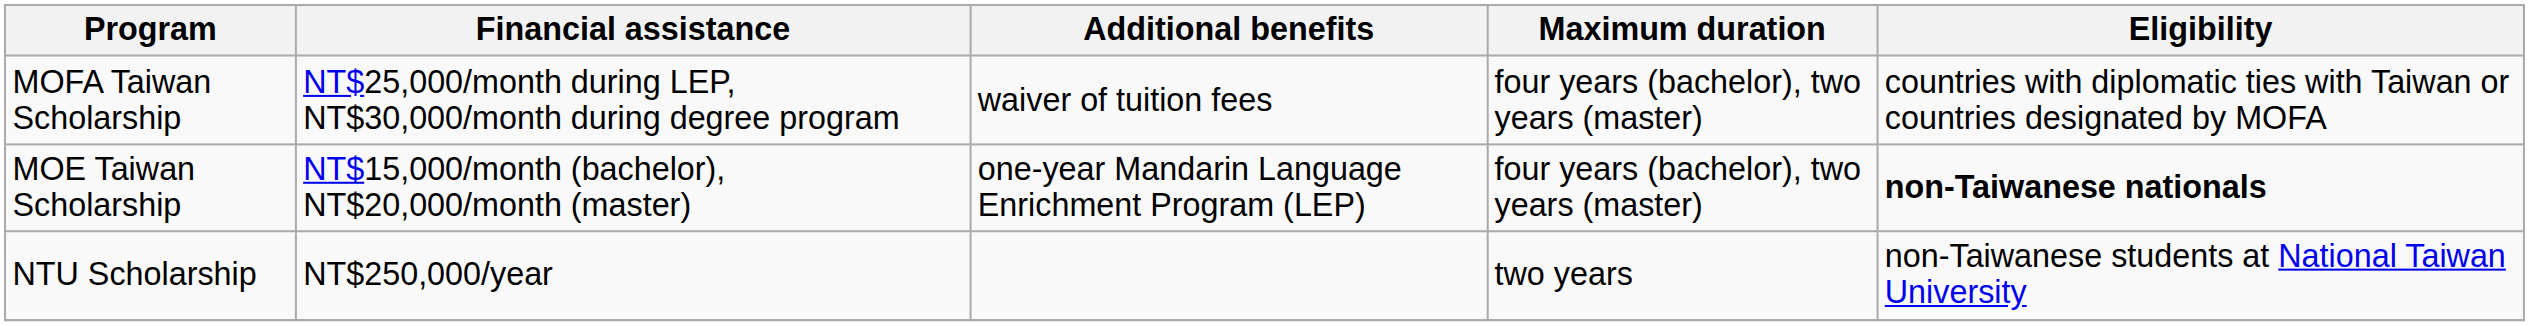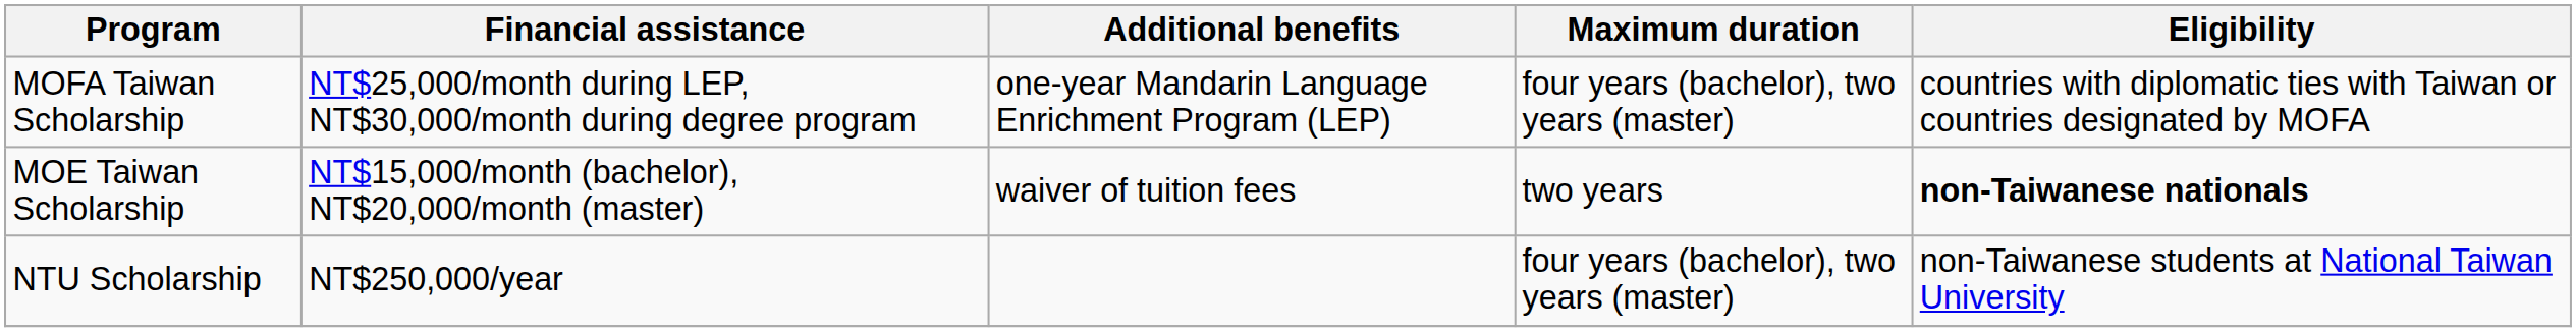 <table class=wikitable>
 <tr>
 <th>Program</th>
 <th>Financial assistance</th>
 <th>Additional benefits</th>
 <th>Maximum duration</th>
 <th>Eligibility</th>
 </tr>
 <tr>
 <td>MOFA Taiwan Scholarship</td>
 <td><a href='#'>NT$</a>25,000/month during LEP, NT$30,000/month during degree program</td>
-<td>waiver of tuition fees</td>
+<td>one-year Mandarin Language Enrichment Program (LEP)</td>
 <td>four years (bachelor), two years (master)</td>
 <td>countries with diplomatic ties with Taiwan or countries designated by MOFA</td>
 </tr>
 <tr>
 <td>MOE Taiwan Scholarship</td>
 <td><a href='#'>NT$</a>15,000/month (bachelor), NT$20,000/month (master)</td>
-<td>one-year Mandarin Language Enrichment Program (LEP)</td>
-<td>four years (bachelor), two years (master)</td>
+<td>waiver of tuition fees</td>
+<td>two years</td>
 <td><strong>non-Taiwanese nationals</strong></td>
 </tr>
 <tr>
 <td>NTU Scholarship</td>
 <td>NT$250,000/year</td>
 <td></td>
-<td>two years</td>
+<td>four years (bachelor), two years (master)</td>
 <td>non-Taiwanese students at <a href='#'>National Taiwan University</a></td>
 </tr>
 <tr>
 </tr>
 </table>
